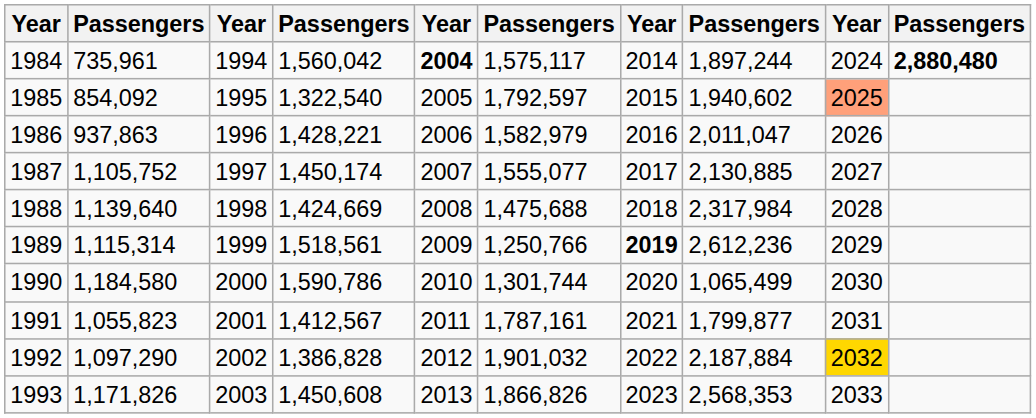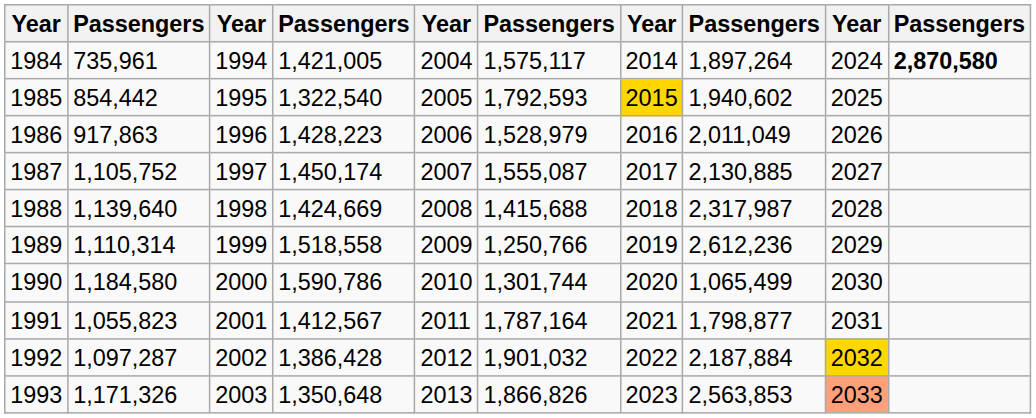 <table class="wikitable" style="font-size: 95%">
 <tr>
 <th>Year</th>
 <th>Passengers</th>
 <th>Year</th>
 <th>Passengers</th>
 <th>Year</th>
 <th>Passengers</th>
 <th>Year</th>
 <th>Passengers</th>
 <th>Year</th>
 <th>Passengers</th>
 </tr>
 <tr>
 <td>1984</td>
 <td>735,961</td>
 <td>1994</td>
-<td>1,560,042</td>
-<td><strong>2004</strong></td>
+<td>1,421,005</td>
+<td>2004</td>
 <td>1,575,117</td>
 <td>2014</td>
-<td>1,897,244</td>
+<td>1,897,264</td>
 <td>2024</td>
-<td><strong>2,880,480</strong></td>
+<td><strong>2,870,580</strong></td>
 </tr>
 <tr>
 <td>1985</td>
-<td>854,092</td>
+<td>854,442</td>
 <td>1995</td>
 <td>1,322,540</td>
 <td>2005</td>
-<td>1,792,597</td>
-<td>2015</td>
+<td>1,792,593</td>
+<td style="background: gold;">2015</td>
 <td>1,940,602</td>
-<td style="background: lightsalmon;">2025</td>
+<td>2025</td>
 <td></td>
 </tr>
 <tr>
 <td>1986</td>
-<td>937,863</td>
+<td>917,863</td>
 <td>1996</td>
-<td>1,428,221</td>
+<td>1,428,223</td>
 <td>2006</td>
-<td>1,582,979</td>
+<td>1,528,979</td>
 <td>2016</td>
-<td>2,011,047</td>
+<td>2,011,049</td>
 <td>2026</td>
 <td></td>
 </tr>
 <tr>
 <td>1987</td>
 <td>1,105,752</td>
 <td>1997</td>
 <td>1,450,174</td>
 <td>2007</td>
-<td>1,555,077</td>
+<td>1,555,087</td>
 <td>2017</td>
 <td>2,130,885</td>
 <td>2027</td>
 <td></td>
 </tr>
 <tr>
 <td>1988</td>
 <td>1,139,640</td>
 <td>1998</td>
 <td>1,424,669</td>
 <td>2008</td>
-<td>1,475,688</td>
+<td>1,415,688</td>
 <td>2018</td>
-<td>2,317,984</td>
+<td>2,317,987</td>
 <td>2028</td>
 <td></td>
 </tr>
 <tr>
 <td>1989</td>
-<td>1,115,314</td>
+<td>1,110,314</td>
 <td>1999</td>
-<td>1,518,561</td>
+<td>1,518,558</td>
 <td>2009</td>
 <td>1,250,766</td>
-<td><strong>2019</strong></td>
+<td>2019</td>
 <td>2,612,236</td>
 <td>2029</td>
 <td></td>
 </tr>
 <tr>
 <td>1990</td>
 <td>1,184,580</td>
 <td>2000</td>
 <td>1,590,786</td>
 <td>2010</td>
 <td>1,301,744</td>
 <td>2020</td>
 <td>1,065,499</td>
 <td>2030</td>
 <td></td>
 </tr>
 <tr>
 <td>1991</td>
 <td>1,055,823</td>
 <td>2001</td>
 <td>1,412,567</td>
 <td>2011</td>
-<td>1,787,161</td>
+<td>1,787,164</td>
 <td>2021</td>
-<td>1,799,877</td>
+<td>1,798,877</td>
 <td>2031</td>
 <td></td>
 </tr>
 <tr |>
 <td>1992</td>
-<td>1,097,290</td>
+<td>1,097,287</td>
 <td>2002</td>
-<td>1,386,828</td>
+<td>1,386,428</td>
 <td>2012</td>
 <td>1,901,032</td>
 <td>2022</td>
 <td>2,187,884</td>
 <td style="background: gold;">2032</td>
 <td></td>
 </tr>
 <tr>
 <td>1993</td>
-<td>1,171,826</td>
+<td>1,171,326</td>
 <td>2003</td>
-<td>1,450,608</td>
+<td>1,350,648</td>
 <td>2013</td>
 <td>1,866,826</td>
 <td>2023</td>
-<td>2,568,353</td>
-<td>2033</td>
+<td>2,563,853</td>
+<td style="background: lightsalmon;">2033</td>
 <td></td>
 </tr>
 </table>
